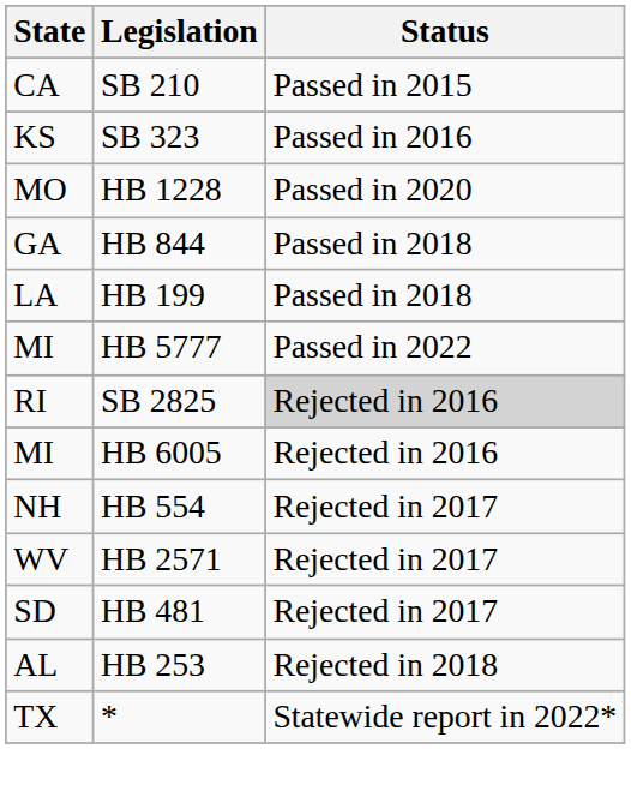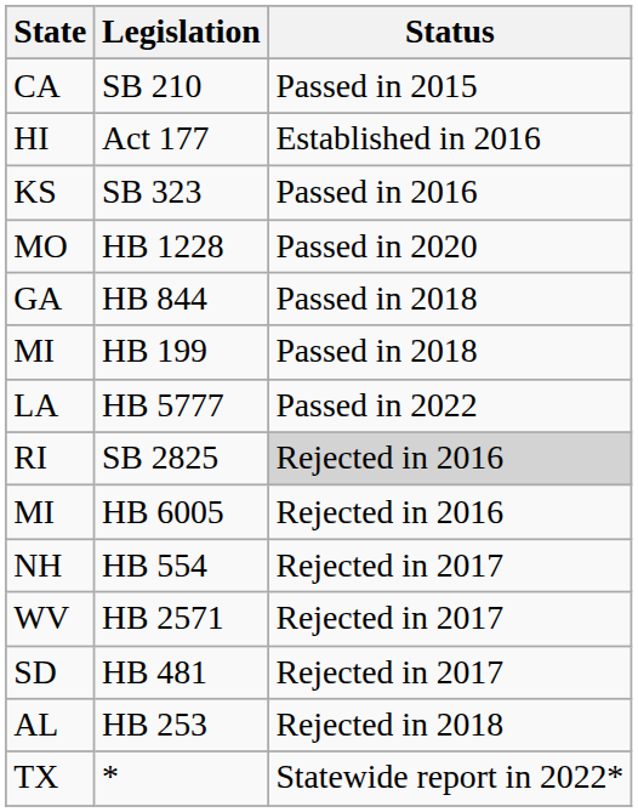 <table class="wikitable">
 <tr>
 <th>State</th>
 <th>Legislation</th>
 <th>Status</th>
 </tr>
 <tr>
 <td>CA</td>
 <td>SB 210</td>
 <td>Passed in 2015</td>
+</tr>
+<tr>
+<td>HI</td>
+<td>Act 177</td>
+<td>Established in 2016</td>
 </tr>
 <tr>
 <td>KS</td>
 <td>SB 323</td>
 <td>Passed in 2016</td>
 </tr>
 <tr>
 <td>MO</td>
 <td>HB 1228</td>
 <td>Passed in 2020</td>
 </tr>
 <tr>
 <td>GA</td>
 <td>HB 844</td>
 <td>Passed in 2018</td>
 </tr>
 <tr>
-<td>LA</td>
+<td>MI</td>
 <td>HB 199</td>
 <td>Passed in 2018</td>
 </tr>
 <tr>
-<td>MI</td>
+<td>LA</td>
 <td>HB 5777</td>
 <td>Passed in 2022</td>
 </tr>
 <tr>
 <td>RI</td>
 <td>SB 2825</td>
 <td style="background: lightgrey;">Rejected in 2016</td>
 </tr>
 <tr>
 <td>MI</td>
 <td>HB 6005</td>
 <td>Rejected in 2016</td>
 </tr>
 <tr>
 <td>NH</td>
 <td>HB 554</td>
 <td>Rejected in 2017</td>
 </tr>
 <tr>
 <td>WV</td>
 <td>HB 2571</td>
 <td>Rejected in 2017</td>
 </tr>
 <tr>
 <td>SD</td>
 <td>HB 481</td>
 <td>Rejected in 2017</td>
 </tr>
 <tr>
 <td>AL</td>
 <td>HB 253</td>
 <td>Rejected in 2018</td>
 </tr>
 <tr>
 <td>TX</td>
 <td>*</td>
 <td>Statewide report in 2022*</td>
 </tr>
 </table>
